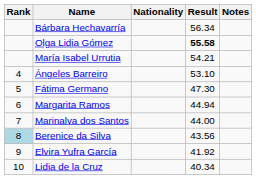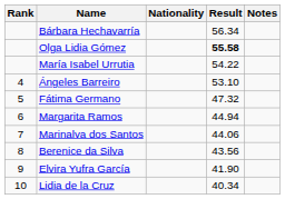 <table class="wikitable sortable" style="text-align:center">
 <tr>
 <th>Rank</th>
 <th>Name</th>
 <th>Nationality</th>
 <th>Result</th>
 <th>Notes</th>
 </tr>
 <tr>
 <td align=center></td>
 <td align=left><a href='#'>Bárbara Hechavarría</a></td>
 <td align=left></td>
 <td>56.34</td>
 <td></td>
 </tr>
 <tr>
 <td align=center></td>
 <td align=left><a href='#'>Olga Lidia Gómez</a></td>
 <td align=left></td>
 <td><strong>55.58</strong></td>
 <td></td>
 </tr>
 <tr>
 <td align=center></td>
 <td align=left><a href='#'>María Isabel Urrutia</a></td>
 <td align=left></td>
-<td>54.21</td>
+<td>54.22</td>
 <td></td>
 </tr>
 <tr>
 <td align=center>4</td>
 <td align=left><a href='#'>Ángeles Barreiro</a></td>
 <td align=left></td>
 <td>53.10</td>
 <td></td>
 </tr>
 <tr>
 <td align=center>5</td>
 <td align=left><a href='#'>Fátima Germano</a></td>
 <td align=left></td>
-<td>47.30</td>
+<td>47.32</td>
 <td></td>
 </tr>
 <tr>
 <td align=center>6</td>
 <td align=left><a href='#'>Margarita Ramos</a></td>
 <td align=left></td>
 <td>44.94</td>
 <td></td>
 </tr>
 <tr>
 <td align=center>7</td>
 <td align=left><a href='#'>Marinalva dos Santos</a></td>
 <td align=left></td>
-<td>44.00</td>
+<td>44.06</td>
 <td></td>
 </tr>
 <tr>
-<td align=center style="background: lightblue;">8</td>
+<td align=center>8</td>
 <td align=left><a href='#'>Berenice da Silva</a></td>
 <td align=left></td>
 <td>43.56</td>
 <td></td>
 </tr>
 <tr>
 <td align=center>9</td>
 <td align=left><a href='#'>Elvira Yufra García</a></td>
 <td align=left></td>
-<td>41.92</td>
+<td>41.90</td>
 <td></td>
 </tr>
 <tr>
 <td align=center>10</td>
 <td align=left><a href='#'>Lidia de la Cruz</a></td>
 <td align=left></td>
 <td>40.34</td>
 <td></td>
 </tr>
 </table>
